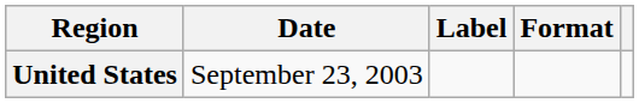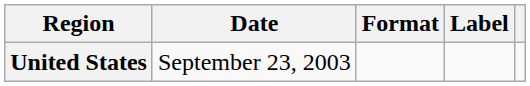 <table class="wikitable plainrowheaders">
 <tr>
 <th scope="col">Region</th>
 <th scope="col">Date</th>
+<th scope="col">Format</th>
 <th scope="col">Label</th>
-<th scope="col">Format</th>
 <th scope="col"></th>
 </tr>
 <tr>
 <th scope="row">United States</th>
 <td rowspan="1">September 23, 2003</td>
 <td rowspan="1"></td>
 <td rowspan="1"></td>
 <td align="center"></td>
 </tr>
 </table>
